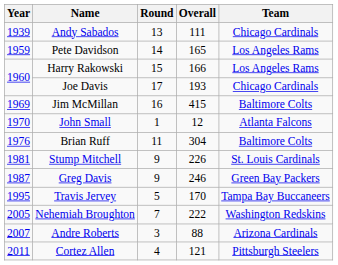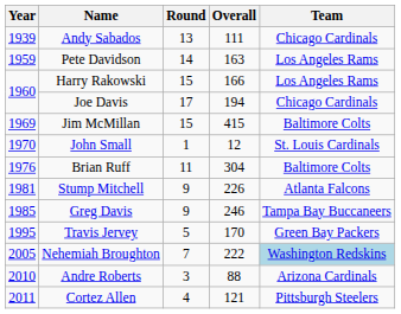 <table class="wikitable" style="text-align:center;">
 <tr>
 <th>Year</th>
 <th>Name</th>
 <th>Round</th>
 <th>Overall</th>
 <th>Team</th>
 </tr>
 <tr>
 <td><a href='#'>1939</a></td>
 <td><a href='#'>Andy Sabados</a></td>
 <td>13</td>
 <td>111</td>
 <td><a href='#'>Chicago Cardinals</a></td>
 </tr>
 <tr>
 <td><a href='#'>1959</a></td>
 <td>Pete Davidson</td>
 <td>14</td>
-<td>165</td>
+<td>163</td>
 <td><a href='#'>Los Angeles Rams</a></td>
 </tr>
 <tr>
 <td rowspan=2><a href='#'>1960</a></td>
 <td>Harry Rakowski</td>
 <td>15</td>
 <td>166</td>
 <td><a href='#'>Los Angeles Rams</a></td>
 </tr>
 <tr>
 <td>Joe Davis</td>
 <td>17</td>
-<td>193</td>
+<td>194</td>
 <td><a href='#'>Chicago Cardinals</a></td>
 </tr>
 <tr>
 <td><a href='#'>1969</a></td>
 <td>Jim McMillan</td>
-<td>16</td>
+<td>15</td>
 <td>415</td>
 <td><a href='#'>Baltimore Colts</a></td>
 </tr>
 <tr>
 <td><a href='#'>1970</a></td>
 <td><a href='#'>John Small</a></td>
 <td>1</td>
 <td>12</td>
-<td><a href='#'>Atlanta Falcons</a></td>
+<td><a href='#'>St. Louis Cardinals</a></td>
 </tr>
 <tr>
 <td><a href='#'>1976</a></td>
 <td>Brian Ruff</td>
 <td>11</td>
 <td>304</td>
 <td><a href='#'>Baltimore Colts</a></td>
 </tr>
 <tr>
 <td><a href='#'>1981</a></td>
 <td><a href='#'>Stump Mitchell</a></td>
 <td>9</td>
 <td>226</td>
-<td><a href='#'>St. Louis Cardinals</a></td>
+<td><a href='#'>Atlanta Falcons</a></td>
 </tr>
 <tr>
-<td><a href='#'>1987</a></td>
+<td><a href='#'>1985</a></td>
 <td><a href='#'>Greg Davis</a></td>
 <td>9</td>
 <td>246</td>
-<td><a href='#'>Green Bay Packers</a></td>
+<td><a href='#'>Tampa Bay Buccaneers</a></td>
 </tr>
 <tr>
 <td><a href='#'>1995</a></td>
 <td><a href='#'>Travis Jervey</a></td>
 <td>5</td>
 <td>170</td>
-<td><a href='#'>Tampa Bay Buccaneers</a></td>
+<td><a href='#'>Green Bay Packers</a></td>
 </tr>
 <tr>
 <td><a href='#'>2005</a></td>
 <td><a href='#'>Nehemiah Broughton</a></td>
 <td>7</td>
 <td>222</td>
-<td><a href='#'>Washington Redskins</a></td>
+<td style="background: lightblue;"><a href='#'>Washington Redskins</a></td>
 </tr>
 <tr>
-<td><a href='#'>2007</a></td>
+<td><a href='#'>2010</a></td>
 <td><a href='#'>Andre Roberts</a></td>
 <td>3</td>
 <td>88</td>
 <td><a href='#'>Arizona Cardinals</a></td>
 </tr>
 <tr>
 <td><a href='#'>2011</a></td>
 <td><a href='#'>Cortez Allen</a></td>
 <td>4</td>
 <td>121</td>
 <td><a href='#'>Pittsburgh Steelers</a></td>
 </tr>
 </table>
